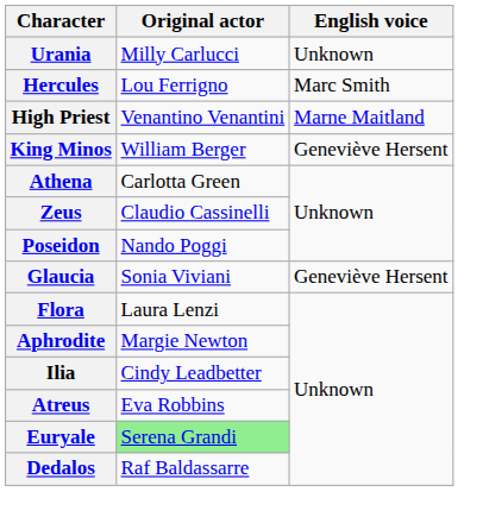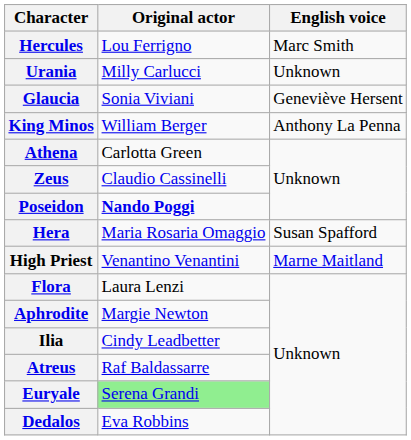 <table class="wikitable">
 <tr>
 <th>Character</th>
 <th>Original actor</th>
 <th>English voice</th>
 </tr>
 <tr>
+<th><a href='#'>Hercules</a></th>
+<td><a href='#'>Lou Ferrigno</a></td>
+<td>Marc Smith</td>
+</tr>
+<tr>
 <th><a href='#'>Urania</a></th>
 <td><a href='#'>Milly Carlucci</a></td>
 <td>Unknown</td>
 </tr>
 <tr>
-<th><a href='#'>Hercules</a></th>
-<td><a href='#'>Lou Ferrigno</a></td>
-<td>Marc Smith</td>
-</tr>
-<tr>
-<th>High Priest</th>
-<td><a href='#'>Venantino Venantini</a></td>
-<td><a href='#'>Marne Maitland</a></td>
+<th><a href='#'>Glaucia</a></th>
+<td><a href='#'>Sonia Viviani</a></td>
+<td>Geneviève Hersent</td>
 </tr>
 <tr>
 <th><a href='#'>King Minos</a></th>
 <td><a href='#'>William Berger</a></td>
-<td>Geneviève Hersent</td>
+<td>Anthony La Penna</td>
 </tr>
 <tr>
 <th><a href='#'>Athena</a></th>
 <td>Carlotta Green</td>
 <td rowspan="3">Unknown</td>
 </tr>
 <tr>
 <th><a href='#'>Zeus</a></th>
 <td><a href='#'>Claudio Cassinelli</a></td>
 </tr>
 <tr>
 <th><a href='#'>Poseidon</a></th>
-<td><a href='#'>Nando Poggi</a></td>
+<td><strong><a href='#'>Nando Poggi</a></strong></td>
 </tr>
 <tr>
-<th><a href='#'>Glaucia</a></th>
-<td><a href='#'>Sonia Viviani</a></td>
-<td>Geneviève Hersent</td>
+<th><a href='#'>Hera</a></th>
+<td><a href='#'>Maria Rosaria Omaggio</a></td>
+<td>Susan Spafford</td>
+</tr>
+<tr>
+<th>High Priest</th>
+<td><a href='#'>Venantino Venantini</a></td>
+<td><a href='#'>Marne Maitland</a></td>
 </tr>
 <tr>
 <th><a href='#'>Flora</a></th>
 <td>Laura Lenzi</td>
 <td rowspan="6">Unknown</td>
 </tr>
 <tr>
 <th><a href='#'>Aphrodite</a></th>
 <td><a href='#'>Margie Newton</a></td>
 </tr>
 <tr>
 <th>Ilia</th>
 <td><a href='#'>Cindy Leadbetter</a></td>
 </tr>
 <tr>
 <th><a href='#'>Atreus</a></th>
-<td><a href='#'>Eva Robbins</a></td>
+<td><a href='#'>Raf Baldassarre</a></td>
 </tr>
 <tr>
 <th><a href='#'>Euryale</a></th>
 <td style="background: lightgreen;"><a href='#'>Serena Grandi</a></td>
 </tr>
 <tr>
 <th><a href='#'>Dedalos</a></th>
-<td><a href='#'>Raf Baldassarre</a></td>
+<td><a href='#'>Eva Robbins</a></td>
 </tr>
 </table>
